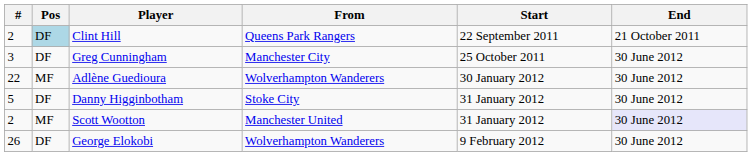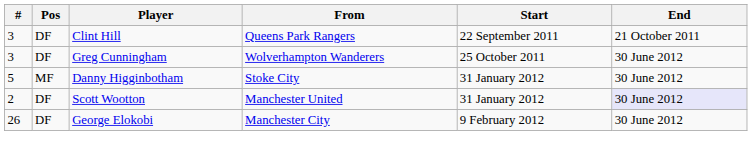 <table class="wikitable" style="width:70%; text-align:center; font-size:95%; text-align:left;">
 <tr>
 <th>#</th>
 <th>Pos</th>
 <th>Player</th>
 <th>From</th>
 <th>Start</th>
 <th>End</th>
 </tr>
 <tr>
-<td>2</td>
-<td style="background: lightblue;">DF</td>
+<td>3</td>
+<td>DF</td>
 <td> <a href='#'>Clint Hill</a></td>
 <td> <a href='#'>Queens Park Rangers</a></td>
 <td>22 September 2011</td>
 <td>21 October 2011</td>
 </tr>
 <tr>
 <td>3</td>
 <td>DF</td>
 <td> <a href='#'>Greg Cunningham</a></td>
-<td> <a href='#'>Manchester City</a></td>
+<td> <a href='#'>Wolverhampton Wanderers</a></td>
 <td>25 October 2011</td>
 <td>30 June 2012</td>
 </tr>
 <tr>
-<td>22</td>
+<td>5</td>
 <td>MF</td>
-<td> <a href='#'>Adlène Guedioura</a></td>
-<td> <a href='#'>Wolverhampton Wanderers</a></td>
-<td>30 January 2012</td>
-<td>30 June 2012</td>
-</tr>
-<tr>
-<td>5</td>
-<td>DF</td>
 <td> <a href='#'>Danny Higginbotham</a></td>
 <td> <a href='#'>Stoke City</a></td>
 <td>31 January 2012</td>
 <td>30 June 2012</td>
 </tr>
 <tr>
 <td>2</td>
-<td>MF</td>
+<td>DF</td>
 <td> <a href='#'>Scott Wootton</a></td>
 <td> <a href='#'>Manchester United</a></td>
 <td>31 January 2012</td>
 <td style="background: lavender;">30 June 2012</td>
 </tr>
 <tr>
 <td>26</td>
 <td>DF</td>
 <td> <a href='#'>George Elokobi</a></td>
-<td> <a href='#'>Wolverhampton Wanderers</a></td>
+<td> <a href='#'>Manchester City</a></td>
 <td>9 February 2012</td>
 <td>30 June 2012</td>
 </tr>
 </table>
